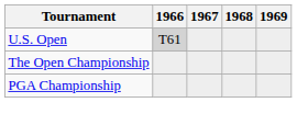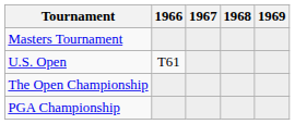 <table class="wikitable" style="font-size:95%;text-align:center;">
 <tr>
 <th>Tournament</th>
 <th>1966</th>
 <th>1967</th>
 <th>1968</th>
 <th>1969</th>
 </tr>
 <tr>
+<td align=left><a href='#'>Masters Tournament</a></td>
+<td style="background:#eeeeee;"></td>
+<td style="background:#eeeeee;"></td>
+<td style="background:#eeeeee;"></td>
+<td style="background:#eeeeee;"></td>
+</tr>
+<tr>
 <td align=left><a href='#'>U.S. Open</a></td>
-<td style="background: lightgrey;">T61</td>
+<td>T61</td>
 <td style="background:#eeeeee;"></td>
 <td style="background:#eeeeee;"></td>
 <td style="background:#eeeeee;"></td>
 </tr>
 <tr>
 <td align=left><a href='#'>The Open Championship</a></td>
 <td style="background:#eeeeee;"></td>
 <td style="background:#eeeeee;"></td>
 <td style="background:#eeeeee;"></td>
 <td style="background:#eeeeee;"></td>
 </tr>
 <tr>
 <td align=left><a href='#'>PGA Championship</a></td>
 <td style="background:#eeeeee;"></td>
 <td style="background:#eeeeee;"></td>
 <td style="background:#eeeeee;"></td>
 <td style="background:#eeeeee;"></td>
 </tr>
 </table>
